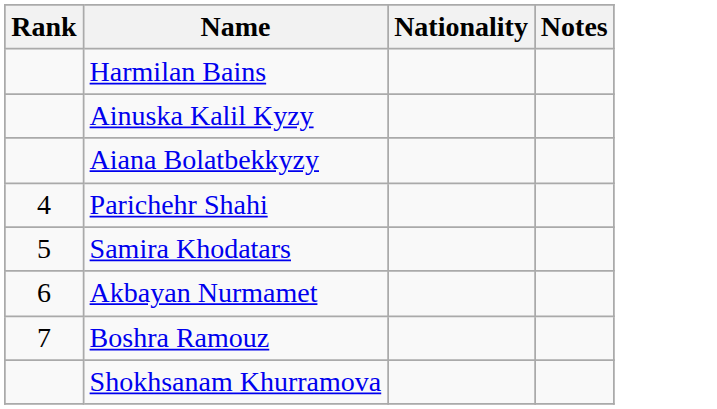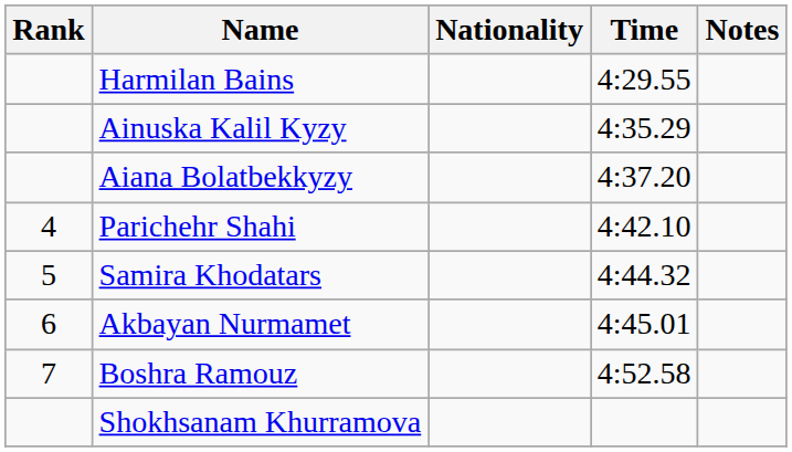 <table class="wikitable sortable" style="text-align:center">
 <tr>
 <th>Rank</th>
 <th>Name</th>
 <th>Nationality</th>
+<th>Time</th>
 <th>Notes</th>
 </tr>
 <tr>
 <td></td>
 <td align=left><a href='#'>Harmilan Bains</a></td>
 <td align=left></td>
+<td>4:29.55</td>
 <td></td>
 </tr>
 <tr>
 <td></td>
 <td align=left><a href='#'>Ainuska Kalil Kyzy</a></td>
 <td align=left></td>
+<td>4:35.29</td>
 <td></td>
 </tr>
 <tr>
 <td></td>
 <td align=left><a href='#'>Aiana Bolatbekkyzy</a></td>
 <td align=left></td>
+<td>4:37.20</td>
 <td></td>
 </tr>
 <tr>
 <td>4</td>
 <td align=left><a href='#'>Parichehr Shahi</a></td>
 <td align=left></td>
+<td>4:42.10</td>
 <td></td>
 </tr>
 <tr>
 <td>5</td>
 <td align=left><a href='#'>Samira Khodatars</a></td>
 <td align=left></td>
+<td>4:44.32</td>
 <td></td>
 </tr>
 <tr>
 <td>6</td>
 <td align=left><a href='#'>Akbayan Nurmamet</a></td>
 <td align=left></td>
+<td>4:45.01</td>
 <td></td>
 </tr>
 <tr>
 <td>7</td>
 <td align=left><a href='#'>Boshra Ramouz</a></td>
 <td align=left></td>
+<td>4:52.58</td>
 <td></td>
 </tr>
 <tr>
 <td></td>
 <td align=left><a href='#'>Shokhsanam Khurramova</a></td>
 <td align=left></td>
 <td></td>
+<td></td>
 </tr>
 </table>
